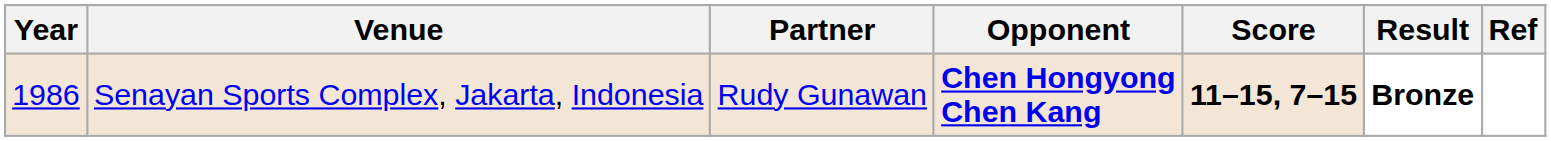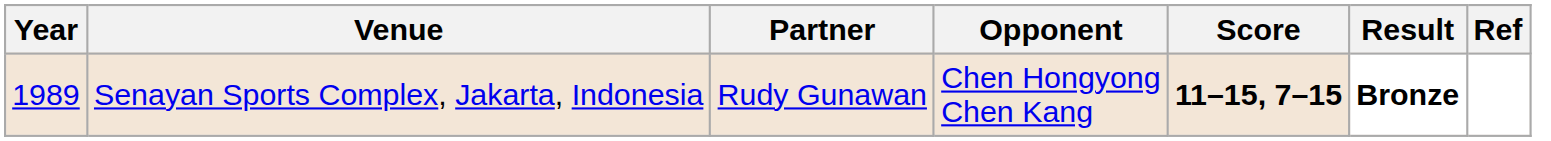 <table class="sortable wikitable" style="font-size: 90%;">
 <tr>
 <th>Year</th>
 <th>Venue</th>
 <th>Partner</th>
 <th>Opponent</th>
 <th>Score</th>
 <th>Result</th>
 <th>Ref</th>
 </tr>
 <tr style="background:#F3E6D7">
-<td align="center"><a href='#'>1986</a></td>
+<td align="center"><a href='#'>1989</a></td>
 <td align="left"><a href='#'>Senayan Sports Complex</a>, <a href='#'>Jakarta</a>, <a href='#'>Indonesia</a></td>
 <td align="left"> <a href='#'>Rudy Gunawan</a></td>
-<td align="left"><strong> <a href='#'>Chen Hongyong</a> <br>  <a href='#'>Chen Kang</a></strong></td>
+<td align="left"> <a href='#'>Chen Hongyong</a> <br>  <a href='#'>Chen Kang</a></td>
 <td align="left"><strong>11–15, 7–15</strong></td>
 <td style="text-align:left; background:white"> <strong>Bronze</strong></td>
 <td style="text-align:center; background:white"></td>
 </tr>
 </table>
